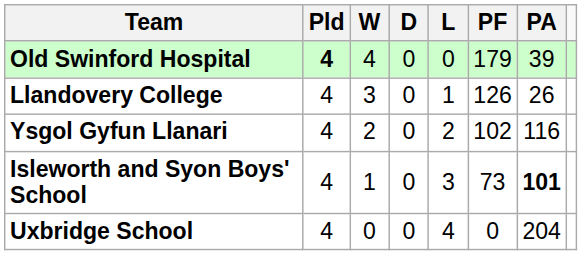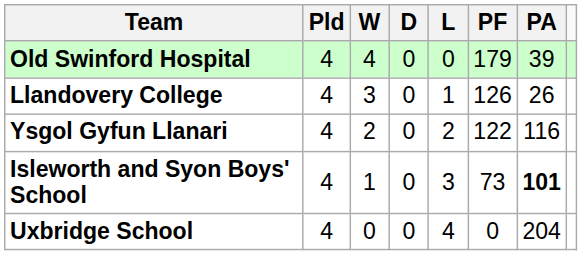 <table class="wikitable" style="text-align: center;">
 <tr>
 <th width="200">Team</th>
 <th width="20">Pld</th>
 <th width="20">W</th>
 <th width="20">D</th>
 <th width="20">L</th>
 <th width="20">PF</th>
 <th width="20">PA</th>
 </tr>
 <tr bgcolor=#ccffcc>
 <td align=left> <strong>Old Swinford Hospital</strong></td>
-<td><strong>4</strong></td>
+<td>4</td>
 <td>4</td>
 <td>0</td>
 <td>0</td>
 <td>179</td>
 <td>39</td>
 <td></td>
 </tr>
 <tr bgcolor=white>
 <td align=left> <strong>Llandovery College</strong></td>
 <td>4</td>
 <td>3</td>
 <td>0</td>
 <td>1</td>
 <td>126</td>
 <td>26</td>
 <td></td>
 </tr>
 <tr bgcolor=white>
 <td align=left> <strong>Ysgol Gyfun Llanari</strong></td>
 <td>4</td>
 <td>2</td>
 <td>0</td>
 <td>2</td>
-<td>102</td>
+<td>122</td>
 <td>116</td>
 <td></td>
 </tr>
 <tr bgcolor=white>
 <td align=left> <strong>Isleworth and Syon Boys' School</strong></td>
 <td>4</td>
 <td>1</td>
 <td>0</td>
 <td>3</td>
 <td>73</td>
 <td><strong>101</strong></td>
 <td></td>
 </tr>
 <tr bgcolor=white>
 <td align=left> <strong>Uxbridge School</strong></td>
 <td>4</td>
 <td>0</td>
 <td>0</td>
 <td>4</td>
 <td>0</td>
 <td>204</td>
 <td></td>
 </tr>
 </table>
